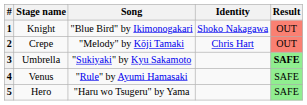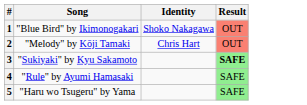 <table class="wikitable plainrowheaders" style="text-align: center;">
 <tr>
 <th>#</th>
-<th>Stage name</th>
 <th>Song</th>
 <th>Identity</th>
 <th>Result</th>
 </tr>
 <tr>
 <th>1</th>
-<td>Knight</td>
 <td>"Blue Bird" by <a href='#'>Ikimonogakari</a></td>
 <td><a href='#'>Shoko Nakagawa</a></td>
 <td bgcolor="salmon">OUT</td>
 </tr>
 <tr>
 <th>2</th>
-<td>Crepe</td>
 <td>"Melody" by <a href='#'>Kōji Tamaki</a></td>
 <td><a href='#'>Chris Hart</a></td>
 <td bgcolor="salmon">OUT</td>
 </tr>
 <tr>
 <th>3</th>
-<td>Umbrella</td>
 <td>"<a href='#'>Sukiyaki</a>" by <a href='#'>Kyu Sakamoto</a></td>
 <td></td>
 <td bgcolor="lightgreen"><strong>SAFE</strong></td>
 </tr>
 <tr>
 <th>4</th>
-<td>Venus</td>
 <td>"<a href='#'>Rule</a>" by <a href='#'>Ayumi Hamasaki</a></td>
 <td></td>
 <td bgcolor="lightgreen">SAFE</td>
 </tr>
 <tr>
 <th>5</th>
-<td>Hero</td>
 <td>"Haru wo Tsugeru" by Yama</td>
 <td></td>
 <td bgcolor="lightgreen">SAFE</td>
 </tr>
 </table>
